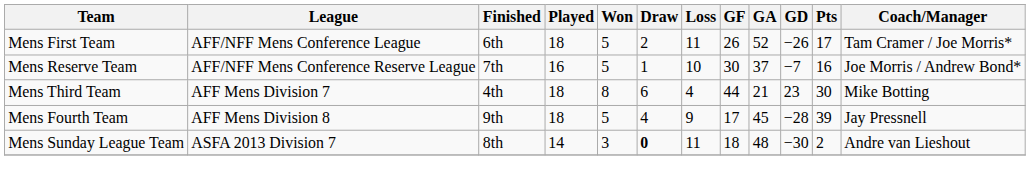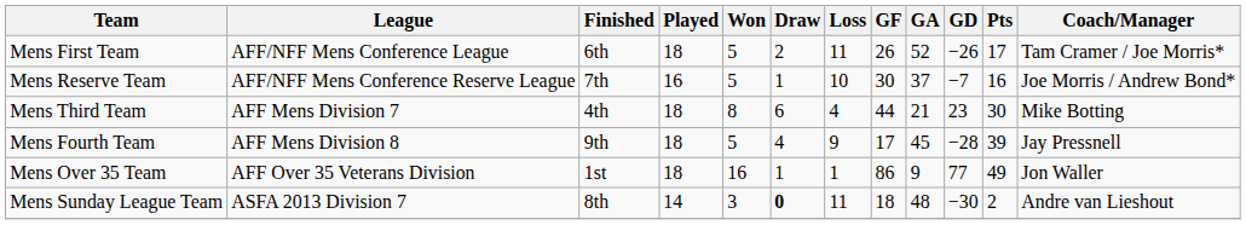 <table class="wikitable">
 <tr>
 <th>Team</th>
 <th>League</th>
 <th>Finished</th>
 <th>Played</th>
 <th>Won</th>
 <th>Draw</th>
 <th>Loss</th>
 <th>GF</th>
 <th>GA</th>
 <th>GD</th>
 <th>Pts</th>
 <th>Coach/Manager</th>
 </tr>
 <tr>
 <td>Mens First Team</td>
 <td>AFF/NFF Mens Conference League</td>
 <td>6th</td>
 <td>18</td>
 <td>5</td>
 <td>2</td>
 <td>11</td>
 <td>26</td>
 <td>52</td>
 <td>−26</td>
 <td>17</td>
 <td> Tam Cramer / Joe Morris*</td>
 </tr>
 <tr>
 <td>Mens Reserve Team</td>
 <td>AFF/NFF Mens Conference Reserve League</td>
 <td>7th</td>
 <td>16</td>
 <td>5</td>
 <td>1</td>
 <td>10</td>
 <td>30</td>
 <td>37</td>
 <td>−7</td>
 <td>16</td>
 <td> Joe Morris / Andrew Bond*</td>
 </tr>
 <tr>
 <td>Mens Third Team</td>
 <td>AFF Mens Division 7</td>
 <td>4th</td>
 <td>18</td>
 <td>8</td>
 <td>6</td>
 <td>4</td>
 <td>44</td>
 <td>21</td>
 <td>23</td>
 <td>30</td>
 <td> Mike Botting</td>
 </tr>
 <tr>
 <td>Mens Fourth Team</td>
 <td>AFF Mens Division 8</td>
 <td>9th</td>
 <td>18</td>
 <td>5</td>
 <td>4</td>
 <td>9</td>
 <td>17</td>
 <td>45</td>
 <td>−28</td>
 <td>39</td>
 <td> Jay Pressnell</td>
 </tr>
 <tr>
+<td>Mens Over 35 Team</td>
+<td>AFF Over 35 Veterans Division</td>
+<td>1st</td>
+<td>18</td>
+<td>16</td>
+<td>1</td>
+<td>1</td>
+<td>86</td>
+<td>9</td>
+<td>77</td>
+<td>49</td>
+<td> Jon Waller</td>
+</tr>
+<tr>
 <td>Mens Sunday League Team</td>
 <td>ASFA 2013 Division 7</td>
 <td>8th</td>
 <td>14</td>
 <td>3</td>
 <td><strong>0</strong></td>
 <td>11</td>
 <td>18</td>
 <td>48</td>
 <td>−30</td>
 <td>2</td>
 <td> Andre van Lieshout</td>
 </tr>
 <tr>
 </tr>
 </table>
